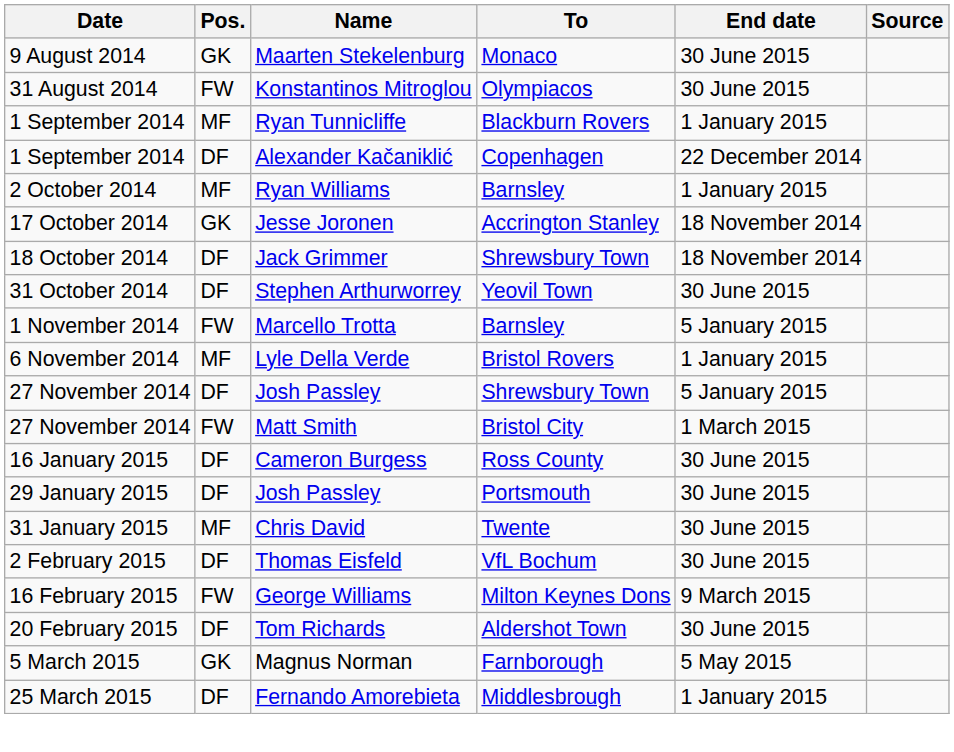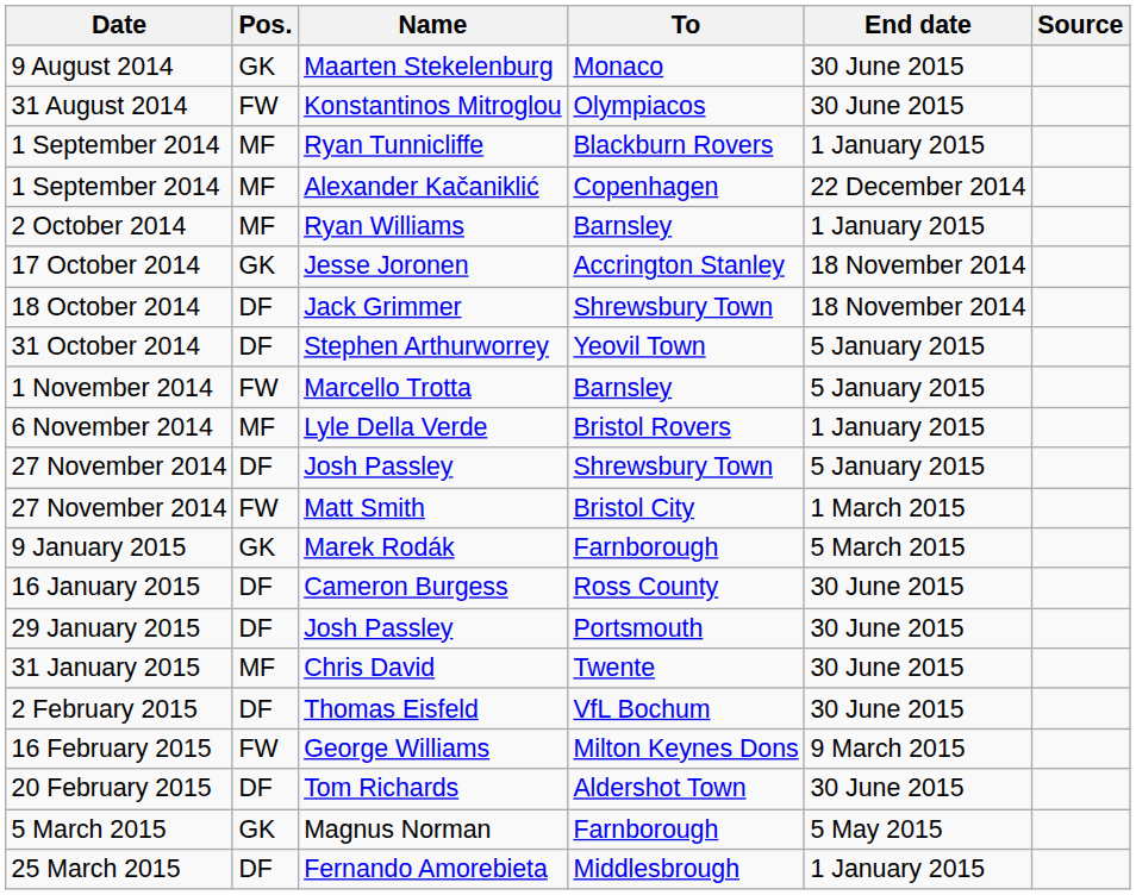 <table class="wikitable" style="text-align:left">
 <tr>
 <th>Date</th>
 <th>Pos.</th>
 <th>Name</th>
 <th>To</th>
 <th>End date</th>
 <th>Source</th>
 </tr>
 <tr>
 <td>9 August 2014</td>
 <td>GK</td>
 <td> <a href='#'>Maarten Stekelenburg</a></td>
 <td> <a href='#'>Monaco</a></td>
 <td>30 June 2015</td>
 <td></td>
 </tr>
 <tr>
 <td>31 August 2014</td>
 <td>FW</td>
 <td> <a href='#'>Konstantinos Mitroglou</a></td>
 <td> <a href='#'>Olympiacos</a></td>
 <td>30 June 2015</td>
 <td></td>
 </tr>
 <tr>
 <td>1 September 2014</td>
 <td>MF</td>
 <td> <a href='#'>Ryan Tunnicliffe</a></td>
 <td> <a href='#'>Blackburn Rovers</a></td>
 <td>1 January 2015</td>
 <td></td>
 </tr>
 <tr>
 <td>1 September 2014</td>
-<td>DF</td>
+<td>MF</td>
 <td> <a href='#'>Alexander Kačaniklić</a></td>
 <td> <a href='#'>Copenhagen</a></td>
 <td>22 December 2014</td>
 <td></td>
 </tr>
 <tr>
 <td>2 October 2014</td>
 <td>MF</td>
 <td> <a href='#'>Ryan Williams</a></td>
 <td> <a href='#'>Barnsley</a></td>
 <td>1 January 2015</td>
 <td></td>
 </tr>
 <tr>
 <td>17 October 2014</td>
 <td>GK</td>
 <td> <a href='#'>Jesse Joronen</a></td>
 <td> <a href='#'>Accrington Stanley</a></td>
 <td>18 November 2014</td>
 <td></td>
 </tr>
 <tr>
 <td>18 October 2014</td>
 <td>DF</td>
 <td> <a href='#'>Jack Grimmer</a></td>
 <td> <a href='#'>Shrewsbury Town</a></td>
 <td>18 November 2014</td>
 <td></td>
 </tr>
 <tr>
 <td>31 October 2014</td>
 <td>DF</td>
 <td> <a href='#'>Stephen Arthurworrey</a></td>
 <td> <a href='#'>Yeovil Town</a></td>
-<td>30 June 2015</td>
+<td>5 January 2015</td>
 <td></td>
 </tr>
 <tr>
 <td>1 November 2014</td>
 <td>FW</td>
 <td> <a href='#'>Marcello Trotta</a></td>
 <td> <a href='#'>Barnsley</a></td>
 <td>5 January 2015</td>
 <td></td>
 </tr>
 <tr>
 <td>6 November 2014</td>
 <td>MF</td>
 <td> <a href='#'>Lyle Della Verde</a></td>
 <td> <a href='#'>Bristol Rovers</a></td>
 <td>1 January 2015</td>
 <td></td>
 </tr>
 <tr>
 <td>27 November 2014</td>
 <td>DF</td>
 <td> <a href='#'>Josh Passley</a></td>
 <td> <a href='#'>Shrewsbury Town</a></td>
 <td>5 January 2015</td>
 <td></td>
 </tr>
 <tr>
 <td>27 November 2014</td>
 <td>FW</td>
 <td> <a href='#'>Matt Smith</a></td>
 <td> <a href='#'>Bristol City</a></td>
 <td>1 March 2015</td>
+<td></td>
+</tr>
+<tr>
+<td>9 January 2015</td>
+<td>GK</td>
+<td> <a href='#'>Marek Rodák</a></td>
+<td> <a href='#'>Farnborough</a></td>
+<td>5 March 2015</td>
 <td></td>
 </tr>
 <tr>
 <td>16 January 2015</td>
 <td>DF</td>
 <td> <a href='#'>Cameron Burgess</a></td>
 <td> <a href='#'>Ross County</a></td>
 <td>30 June 2015</td>
 <td></td>
 </tr>
 <tr>
 <td>29 January 2015</td>
 <td>DF</td>
 <td> <a href='#'>Josh Passley</a></td>
 <td> <a href='#'>Portsmouth</a></td>
 <td>30 June 2015</td>
 <td></td>
 </tr>
 <tr>
 <td>31 January 2015</td>
 <td>MF</td>
 <td> <a href='#'>Chris David</a></td>
 <td> <a href='#'>Twente</a></td>
 <td>30 June 2015</td>
 <td></td>
 </tr>
 <tr>
 <td>2 February 2015</td>
 <td>DF</td>
 <td> <a href='#'>Thomas Eisfeld</a></td>
 <td> <a href='#'>VfL Bochum</a></td>
 <td>30 June 2015</td>
 <td></td>
 </tr>
 <tr>
 <td>16 February 2015</td>
 <td>FW</td>
 <td> <a href='#'>George Williams</a></td>
 <td> <a href='#'>Milton Keynes Dons</a></td>
 <td>9 March 2015</td>
 <td></td>
 </tr>
 <tr>
 <td>20 February 2015</td>
 <td>DF</td>
 <td> <a href='#'>Tom Richards</a></td>
 <td> <a href='#'>Aldershot Town</a></td>
 <td>30 June 2015</td>
 <td></td>
 </tr>
 <tr>
 <td>5 March 2015</td>
 <td>GK</td>
 <td> Magnus Norman</td>
 <td> <a href='#'>Farnborough</a></td>
 <td>5 May 2015</td>
 <td></td>
 </tr>
 <tr>
 <td>25 March 2015</td>
 <td>DF</td>
 <td> <a href='#'>Fernando Amorebieta</a></td>
 <td> <a href='#'>Middlesbrough</a></td>
 <td>1 January 2015</td>
 <td></td>
 </tr>
 </table>
